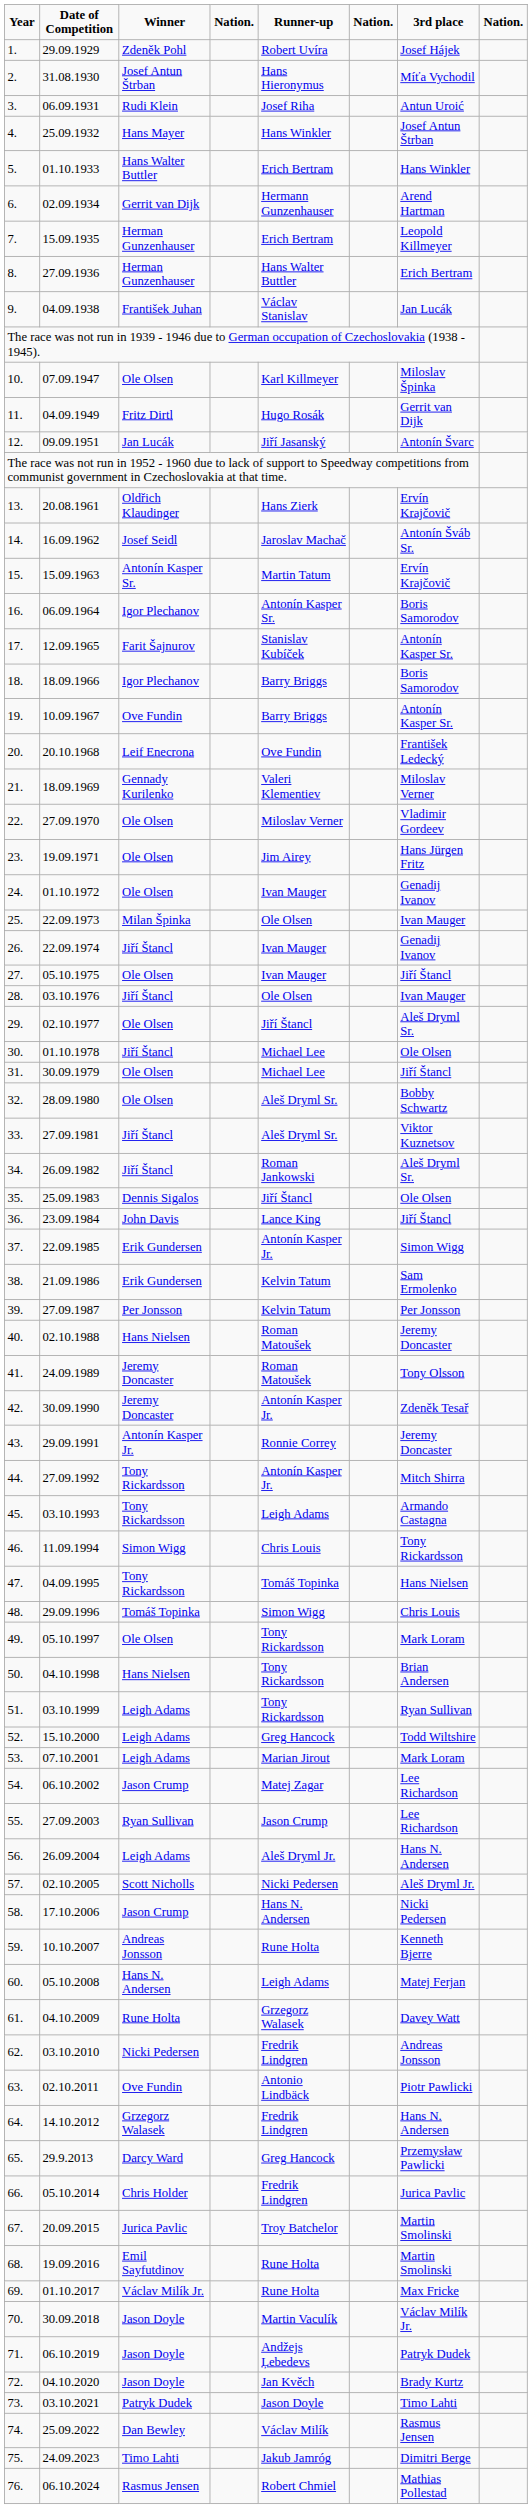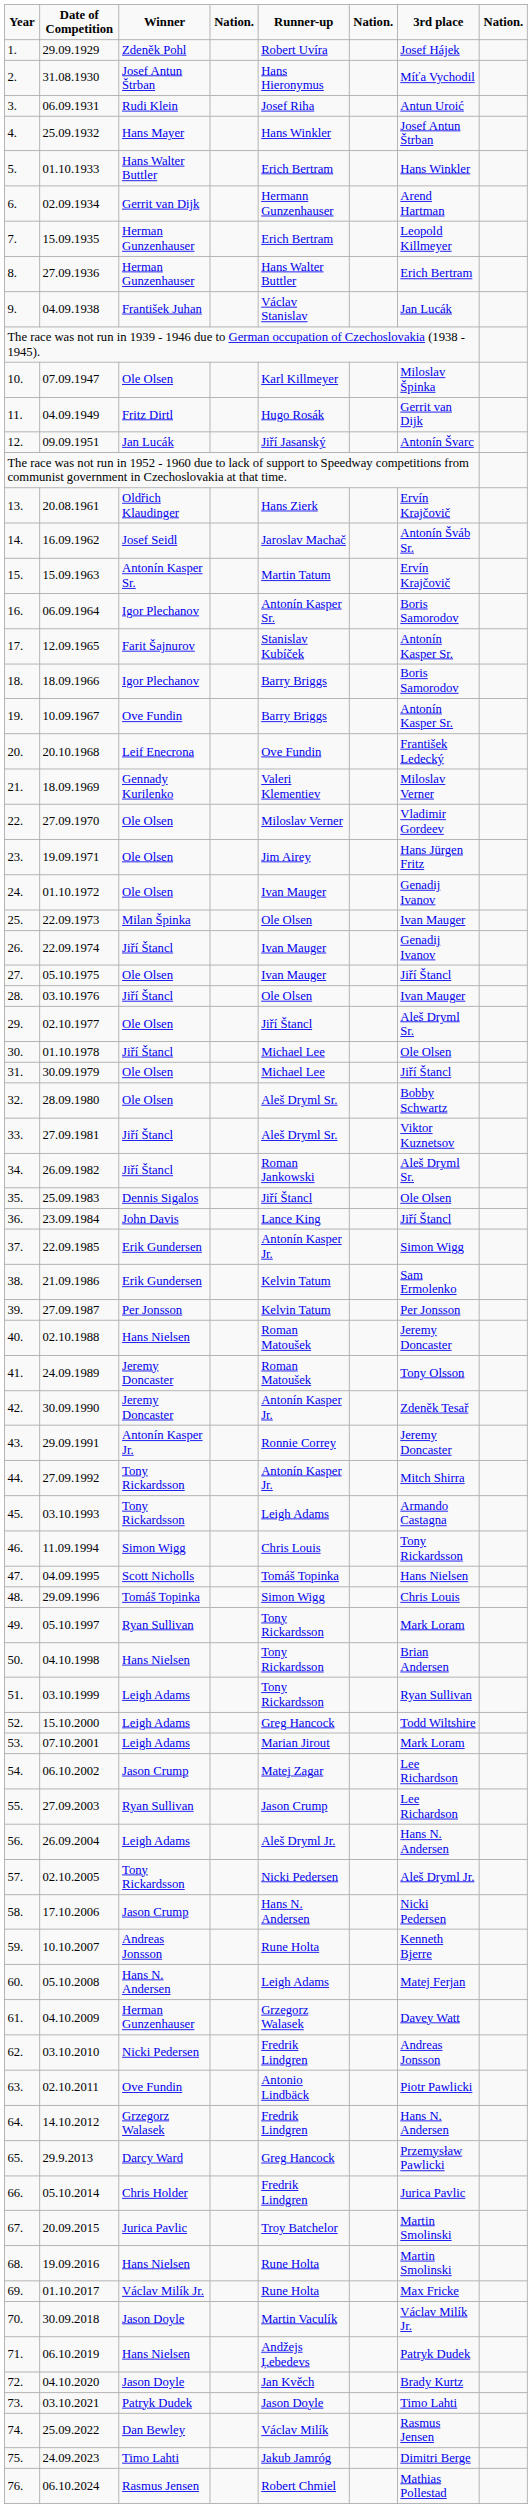 <table class="wikitable" style="font-size: 92%">
 <tr align=center>
 <td width=80px  ><strong>Year</strong></td>
 <td width=160px ><strong>Date of Competition</strong></td>
 <td width=250px ><strong>Winner</strong></td>
 <td width=80px  ><strong>Nation.</strong></td>
 <td width=250px ><strong>Runner-up</strong></td>
 <td width=80px  ><strong>Nation.</strong></td>
 <td width=250px ><strong>3rd place</strong></td>
 <td width=80px  ><strong>Nation.</strong></td>
 </tr>
 <tr>
 <td>1.</td>
 <td>29.09.1929</td>
 <td><a href='#'>Zdeněk Pohl</a></td>
 <td></td>
 <td><a href='#'>Robert Uvíra</a></td>
 <td></td>
 <td><a href='#'>Josef Hájek</a></td>
 <td></td>
 </tr>
 <tr>
 <td>2.</td>
 <td>31.08.1930</td>
 <td><a href='#'>Josef Antun Štrban</a></td>
 <td></td>
 <td><a href='#'>Hans Hieronymus</a></td>
 <td></td>
 <td><a href='#'>Míťa Vychodil</a></td>
 <td></td>
 </tr>
 <tr>
 <td>3.</td>
 <td>06.09.1931</td>
 <td><a href='#'>Rudi Klein</a></td>
 <td></td>
 <td><a href='#'>Josef Riha</a></td>
 <td></td>
 <td><a href='#'>Antun Uroić</a></td>
 <td></td>
 </tr>
 <tr>
 <td>4.</td>
 <td>25.09.1932</td>
 <td><a href='#'>Hans Mayer</a></td>
 <td></td>
 <td><a href='#'>Hans Winkler</a></td>
 <td></td>
 <td><a href='#'>Josef Antun Štrban</a></td>
 <td></td>
 </tr>
 <tr>
 <td>5.</td>
 <td>01.10.1933</td>
 <td><a href='#'>Hans Walter Buttler</a></td>
 <td></td>
 <td><a href='#'>Erich Bertram</a></td>
 <td></td>
 <td><a href='#'>Hans Winkler</a></td>
 <td></td>
 </tr>
 <tr>
 <td>6.</td>
 <td>02.09.1934</td>
 <td><a href='#'>Gerrit van Dijk</a></td>
 <td></td>
 <td><a href='#'>Hermann Gunzenhauser</a></td>
 <td></td>
 <td><a href='#'>Arend Hartman</a></td>
 <td></td>
 </tr>
 <tr>
 <td>7.</td>
 <td>15.09.1935</td>
 <td><a href='#'>Herman Gunzenhauser</a></td>
 <td></td>
 <td><a href='#'>Erich Bertram</a></td>
 <td></td>
 <td><a href='#'>Leopold Killmeyer</a></td>
 <td></td>
 </tr>
 <tr>
 <td>8.</td>
 <td>27.09.1936</td>
 <td><a href='#'>Herman Gunzenhauser</a></td>
 <td></td>
 <td><a href='#'>Hans Walter Buttler</a></td>
 <td></td>
 <td><a href='#'>Erich Bertram</a></td>
 <td></td>
 </tr>
 <tr>
 <td>9.</td>
 <td>04.09.1938</td>
 <td><a href='#'>František Juhan</a></td>
 <td></td>
 <td><a href='#'>Václav Stanislav</a></td>
 <td></td>
 <td><a href='#'>Jan Lucák</a></td>
 <td></td>
 </tr>
 <tr>
 <td colspan=7>The race was not run in 1939 - 1946 due to <a href='#'>German occupation of Czechoslovakia</a> (1938 - 1945).</td>
 </tr>
 <tr>
 <td>10.</td>
 <td>07.09.1947</td>
 <td><a href='#'>Ole Olsen</a></td>
 <td></td>
 <td><a href='#'>Karl Killmeyer</a></td>
 <td></td>
 <td><a href='#'>Miloslav Špinka</a></td>
 <td></td>
 </tr>
 <tr>
 <td>11.</td>
 <td>04.09.1949</td>
 <td><a href='#'>Fritz Dirtl</a></td>
 <td></td>
 <td><a href='#'>Hugo Rosák</a></td>
 <td></td>
 <td><a href='#'>Gerrit van Dijk</a></td>
 <td></td>
 </tr>
 <tr>
 <td>12.</td>
 <td>09.09.1951</td>
 <td><a href='#'>Jan Lucák</a></td>
 <td></td>
 <td><a href='#'>Jiří Jasanský</a></td>
 <td></td>
 <td><a href='#'>Antonín Švarc</a></td>
 <td></td>
 </tr>
 <tr>
 <td colspan=7>The race was not run in 1952 - 1960 due to lack of support to Speedway competitions from communist government in Czechoslovakia at that time.</td>
 </tr>
 <tr>
 <td>13.</td>
 <td>20.08.1961</td>
 <td><a href='#'>Oldřich Klaudinger</a></td>
 <td></td>
 <td><a href='#'>Hans Zierk</a></td>
 <td></td>
 <td><a href='#'>Ervín Krajčovič</a></td>
 <td></td>
 </tr>
 <tr>
 <td>14.</td>
 <td>16.09.1962</td>
 <td><a href='#'>Josef Seidl</a></td>
 <td></td>
 <td><a href='#'>Jaroslav Machač</a></td>
 <td></td>
 <td><a href='#'>Antonín Šváb Sr.</a></td>
 <td></td>
 </tr>
 <tr>
 <td>15.</td>
 <td>15.09.1963</td>
 <td><a href='#'>Antonín Kasper Sr.</a></td>
 <td></td>
 <td><a href='#'>Martin Tatum</a></td>
 <td></td>
 <td><a href='#'>Ervín Krajčovič</a></td>
 <td></td>
 </tr>
 <tr>
 <td>16.</td>
 <td>06.09.1964</td>
 <td><a href='#'>Igor Plechanov</a></td>
 <td></td>
 <td><a href='#'>Antonín Kasper Sr.</a></td>
 <td></td>
 <td><a href='#'>Boris Samorodov</a></td>
 <td></td>
 </tr>
 <tr>
 <td>17.</td>
 <td>12.09.1965</td>
 <td><a href='#'>Farit Šajnurov</a></td>
 <td></td>
 <td><a href='#'>Stanislav Kubíček</a></td>
 <td></td>
 <td><a href='#'>Antonín Kasper Sr.</a></td>
 <td></td>
 </tr>
 <tr>
 <td>18.</td>
 <td>18.09.1966</td>
 <td><a href='#'>Igor Plechanov</a></td>
 <td></td>
 <td><a href='#'>Barry Briggs</a></td>
 <td></td>
 <td><a href='#'>Boris Samorodov</a></td>
 <td></td>
 </tr>
 <tr>
 <td>19.</td>
 <td>10.09.1967</td>
 <td><a href='#'>Ove Fundin</a></td>
 <td></td>
 <td><a href='#'>Barry Briggs</a></td>
 <td></td>
 <td><a href='#'>Antonín Kasper Sr.</a></td>
 <td></td>
 </tr>
 <tr>
 <td>20.</td>
 <td>20.10.1968</td>
 <td><a href='#'>Leif Enecrona</a></td>
 <td></td>
 <td><a href='#'>Ove Fundin</a></td>
 <td></td>
 <td><a href='#'>František Ledecký</a></td>
 <td></td>
 </tr>
 <tr>
 <td>21.</td>
 <td>18.09.1969</td>
 <td><a href='#'>Gennady Kurilenko</a></td>
 <td></td>
 <td><a href='#'>Valeri Klementiev</a></td>
 <td></td>
 <td><a href='#'>Miloslav Verner</a></td>
 <td></td>
 </tr>
 <tr>
 <td>22.</td>
 <td>27.09.1970</td>
 <td><a href='#'>Ole Olsen</a></td>
 <td></td>
 <td><a href='#'>Miloslav Verner</a></td>
 <td></td>
 <td><a href='#'>Vladimir Gordeev</a></td>
 <td></td>
 </tr>
 <tr>
 <td>23.</td>
 <td>19.09.1971</td>
 <td><a href='#'>Ole Olsen</a></td>
 <td></td>
 <td><a href='#'>Jim Airey</a></td>
 <td></td>
 <td><a href='#'>Hans Jürgen Fritz</a></td>
 <td></td>
 </tr>
 <tr>
 <td>24.</td>
 <td>01.10.1972</td>
 <td><a href='#'>Ole Olsen</a></td>
 <td></td>
 <td><a href='#'>Ivan Mauger</a></td>
 <td></td>
 <td><a href='#'>Genadij Ivanov</a></td>
 <td></td>
 </tr>
 <tr>
 <td>25.</td>
 <td>22.09.1973</td>
 <td><a href='#'>Milan Špinka</a></td>
 <td></td>
 <td><a href='#'>Ole Olsen</a></td>
 <td></td>
 <td><a href='#'>Ivan Mauger</a></td>
 <td></td>
 </tr>
 <tr>
 <td>26.</td>
 <td>22.09.1974</td>
 <td><a href='#'>Jiří Štancl</a></td>
 <td></td>
 <td><a href='#'>Ivan Mauger</a></td>
 <td></td>
 <td><a href='#'>Genadij Ivanov</a></td>
 <td></td>
 </tr>
 <tr>
 <td>27.</td>
 <td>05.10.1975</td>
 <td><a href='#'>Ole Olsen</a></td>
 <td></td>
 <td><a href='#'>Ivan Mauger</a></td>
 <td></td>
 <td><a href='#'>Jiří Štancl</a></td>
 <td></td>
 </tr>
 <tr>
 <td>28.</td>
 <td>03.10.1976</td>
 <td><a href='#'>Jiří Štancl</a></td>
 <td></td>
 <td><a href='#'>Ole Olsen</a></td>
 <td></td>
 <td><a href='#'>Ivan Mauger</a></td>
 <td></td>
 </tr>
 <tr>
 <td>29.</td>
 <td>02.10.1977</td>
 <td><a href='#'>Ole Olsen</a></td>
 <td></td>
 <td><a href='#'>Jiří Štancl</a></td>
 <td></td>
 <td><a href='#'>Aleš Dryml Sr.</a></td>
 <td></td>
 </tr>
 <tr>
 <td>30.</td>
 <td>01.10.1978</td>
 <td><a href='#'>Jiří Štancl</a></td>
 <td></td>
 <td><a href='#'>Michael Lee</a></td>
 <td></td>
 <td><a href='#'>Ole Olsen</a></td>
 <td></td>
 </tr>
 <tr>
 <td>31.</td>
 <td>30.09.1979</td>
 <td><a href='#'>Ole Olsen</a></td>
 <td></td>
 <td><a href='#'>Michael Lee</a></td>
 <td></td>
 <td><a href='#'>Jiří Štancl</a></td>
 <td></td>
 </tr>
 <tr>
 <td>32.</td>
 <td>28.09.1980</td>
 <td><a href='#'>Ole Olsen</a></td>
 <td></td>
 <td><a href='#'>Aleš Dryml Sr.</a></td>
 <td></td>
 <td><a href='#'>Bobby Schwartz</a></td>
 <td></td>
 </tr>
 <tr>
 <td>33.</td>
 <td>27.09.1981</td>
 <td><a href='#'>Jiří Štancl</a></td>
 <td></td>
 <td><a href='#'>Aleš Dryml Sr.</a></td>
 <td></td>
 <td><a href='#'>Viktor Kuznetsov</a></td>
 <td></td>
 </tr>
 <tr>
 <td>34.</td>
 <td>26.09.1982</td>
 <td><a href='#'>Jiří Štancl</a></td>
 <td></td>
 <td><a href='#'>Roman Jankowski</a></td>
 <td></td>
 <td><a href='#'>Aleš Dryml Sr.</a></td>
 <td></td>
 </tr>
 <tr>
 <td>35.</td>
 <td>25.09.1983</td>
 <td><a href='#'>Dennis Sigalos</a></td>
 <td></td>
 <td><a href='#'>Jiří Štancl</a></td>
 <td></td>
 <td><a href='#'>Ole Olsen</a></td>
 <td></td>
 </tr>
 <tr>
 <td>36.</td>
 <td>23.09.1984</td>
 <td><a href='#'>John Davis</a></td>
 <td></td>
 <td><a href='#'>Lance King</a></td>
 <td></td>
 <td><a href='#'>Jiří Štancl</a></td>
 <td></td>
 </tr>
 <tr>
 <td>37.</td>
 <td>22.09.1985</td>
 <td><a href='#'>Erik Gundersen</a></td>
 <td></td>
 <td><a href='#'>Antonín Kasper Jr.</a></td>
 <td></td>
 <td><a href='#'>Simon Wigg</a></td>
 <td></td>
 </tr>
 <tr>
 <td>38.</td>
 <td>21.09.1986</td>
 <td><a href='#'>Erik Gundersen</a></td>
 <td></td>
 <td><a href='#'>Kelvin Tatum</a></td>
 <td></td>
 <td><a href='#'>Sam Ermolenko</a></td>
 <td></td>
 </tr>
 <tr>
 <td>39.</td>
 <td>27.09.1987</td>
 <td><a href='#'>Per Jonsson</a></td>
 <td></td>
 <td><a href='#'>Kelvin Tatum</a></td>
 <td></td>
 <td><a href='#'>Per Jonsson</a></td>
 <td></td>
 </tr>
 <tr>
 <td>40.</td>
 <td>02.10.1988</td>
 <td><a href='#'>Hans Nielsen</a></td>
 <td></td>
 <td><a href='#'>Roman Matoušek</a></td>
 <td></td>
 <td><a href='#'>Jeremy Doncaster</a></td>
 <td></td>
 </tr>
 <tr>
 <td>41.</td>
 <td>24.09.1989</td>
 <td><a href='#'>Jeremy Doncaster</a></td>
 <td></td>
 <td><a href='#'>Roman Matoušek</a></td>
 <td></td>
 <td><a href='#'>Tony Olsson</a></td>
 <td></td>
 </tr>
 <tr>
 <td>42.</td>
 <td>30.09.1990</td>
 <td><a href='#'>Jeremy Doncaster</a></td>
 <td></td>
 <td><a href='#'>Antonín Kasper Jr.</a></td>
 <td></td>
 <td><a href='#'>Zdeněk Tesař</a></td>
 <td></td>
 </tr>
 <tr>
 <td>43.</td>
 <td>29.09.1991</td>
 <td><a href='#'>Antonín Kasper Jr.</a></td>
 <td></td>
 <td><a href='#'>Ronnie Correy</a></td>
 <td></td>
 <td><a href='#'>Jeremy Doncaster</a></td>
 <td></td>
 </tr>
 <tr>
 <td>44.</td>
 <td>27.09.1992</td>
 <td><a href='#'>Tony Rickardsson</a></td>
 <td></td>
 <td><a href='#'>Antonín Kasper Jr.</a></td>
 <td></td>
 <td><a href='#'>Mitch Shirra</a></td>
 <td></td>
 </tr>
 <tr>
 <td>45.</td>
 <td>03.10.1993</td>
 <td><a href='#'>Tony Rickardsson</a></td>
 <td></td>
 <td><a href='#'>Leigh Adams</a></td>
 <td></td>
 <td><a href='#'>Armando Castagna</a></td>
 <td></td>
 </tr>
 <tr>
 <td>46.</td>
 <td>11.09.1994</td>
 <td><a href='#'>Simon Wigg</a></td>
 <td></td>
 <td><a href='#'>Chris Louis</a></td>
 <td></td>
 <td><a href='#'>Tony Rickardsson</a></td>
 <td></td>
 </tr>
 <tr>
 <td>47.</td>
 <td>04.09.1995</td>
-<td><a href='#'>Tony Rickardsson</a></td>
+<td><a href='#'>Scott Nicholls</a></td>
 <td></td>
 <td><a href='#'>Tomáš Topinka</a></td>
 <td></td>
 <td><a href='#'>Hans Nielsen</a></td>
 <td></td>
 </tr>
 <tr>
 <td>48.</td>
 <td>29.09.1996</td>
 <td><a href='#'>Tomáš Topinka</a></td>
 <td></td>
 <td><a href='#'>Simon Wigg</a></td>
 <td></td>
 <td><a href='#'>Chris Louis</a></td>
 <td></td>
 </tr>
 <tr>
 <td>49.</td>
 <td>05.10.1997</td>
-<td><a href='#'>Ole Olsen</a></td>
+<td><a href='#'>Ryan Sullivan</a></td>
 <td></td>
 <td><a href='#'>Tony Rickardsson</a></td>
 <td></td>
 <td><a href='#'>Mark Loram</a></td>
 <td></td>
 </tr>
 <tr>
 <td>50.</td>
 <td>04.10.1998</td>
 <td><a href='#'>Hans Nielsen</a></td>
 <td></td>
 <td><a href='#'>Tony Rickardsson</a></td>
 <td></td>
 <td><a href='#'>Brian Andersen</a></td>
 <td></td>
 </tr>
 <tr>
 <td>51.</td>
 <td>03.10.1999</td>
 <td><a href='#'>Leigh Adams</a></td>
 <td></td>
 <td><a href='#'>Tony Rickardsson</a></td>
 <td></td>
 <td><a href='#'>Ryan Sullivan</a></td>
 <td></td>
 </tr>
 <tr>
 <td>52.</td>
 <td>15.10.2000</td>
 <td><a href='#'>Leigh Adams</a></td>
 <td></td>
 <td><a href='#'>Greg Hancock</a></td>
 <td></td>
 <td><a href='#'>Todd Wiltshire</a></td>
 <td></td>
 </tr>
 <tr>
 <td>53.</td>
 <td>07.10.2001</td>
 <td><a href='#'>Leigh Adams</a></td>
 <td></td>
 <td><a href='#'>Marian Jirout</a></td>
 <td></td>
 <td><a href='#'>Mark Loram</a></td>
 <td></td>
 </tr>
 <tr>
 <td>54.</td>
 <td>06.10.2002</td>
 <td><a href='#'>Jason Crump</a></td>
 <td></td>
 <td><a href='#'>Matej Zagar</a></td>
 <td></td>
 <td><a href='#'>Lee Richardson</a></td>
 <td></td>
 </tr>
 <tr>
 <td>55.</td>
 <td>27.09.2003</td>
 <td><a href='#'>Ryan Sullivan</a></td>
 <td></td>
 <td><a href='#'>Jason Crump</a></td>
 <td></td>
 <td><a href='#'>Lee Richardson</a></td>
 <td></td>
 </tr>
 <tr>
 <td>56.</td>
 <td>26.09.2004</td>
 <td><a href='#'>Leigh Adams</a></td>
 <td></td>
 <td><a href='#'>Aleš Dryml Jr.</a></td>
 <td></td>
 <td><a href='#'>Hans N. Andersen</a></td>
 <td></td>
 </tr>
 <tr>
 <td>57.</td>
 <td>02.10.2005</td>
-<td><a href='#'>Scott Nicholls</a></td>
+<td><a href='#'>Tony Rickardsson</a></td>
 <td></td>
 <td><a href='#'>Nicki Pedersen</a></td>
 <td></td>
 <td><a href='#'>Aleš Dryml Jr.</a></td>
 <td></td>
 </tr>
 <tr>
 <td>58.</td>
 <td>17.10.2006</td>
 <td><a href='#'>Jason Crump</a></td>
 <td></td>
 <td><a href='#'>Hans N. Andersen</a></td>
 <td></td>
 <td><a href='#'>Nicki Pedersen</a></td>
 <td></td>
 </tr>
 <tr>
 <td>59.</td>
 <td>10.10.2007</td>
 <td><a href='#'>Andreas Jonsson</a></td>
 <td></td>
 <td><a href='#'>Rune Holta</a></td>
 <td></td>
 <td><a href='#'>Kenneth Bjerre</a></td>
 <td></td>
 </tr>
 <tr>
 <td>60.</td>
 <td>05.10.2008</td>
 <td><a href='#'>Hans N. Andersen</a></td>
 <td></td>
 <td><a href='#'>Leigh Adams</a></td>
 <td></td>
 <td><a href='#'>Matej Ferjan</a></td>
 <td></td>
 </tr>
 <tr>
 <td>61.</td>
 <td>04.10.2009</td>
-<td><a href='#'>Rune Holta</a></td>
+<td><a href='#'>Herman Gunzenhauser</a></td>
 <td></td>
 <td><a href='#'>Grzegorz Walasek</a></td>
 <td></td>
 <td><a href='#'>Davey Watt</a></td>
 <td></td>
 </tr>
 <tr>
 <td>62.</td>
 <td>03.10.2010</td>
 <td><a href='#'>Nicki Pedersen</a></td>
 <td></td>
 <td><a href='#'>Fredrik Lindgren</a></td>
 <td></td>
 <td><a href='#'>Andreas Jonsson</a></td>
 <td></td>
 </tr>
 <tr>
 <td>63.</td>
 <td>02.10.2011</td>
 <td><a href='#'>Ove Fundin</a></td>
 <td></td>
 <td><a href='#'>Antonio Lindbäck</a></td>
 <td></td>
 <td><a href='#'>Piotr Pawlicki</a></td>
 <td></td>
 </tr>
 <tr>
 <td>64.</td>
 <td>14.10.2012</td>
 <td><a href='#'>Grzegorz Walasek</a></td>
 <td></td>
 <td><a href='#'>Fredrik Lindgren</a></td>
 <td></td>
 <td><a href='#'>Hans N. Andersen</a></td>
 <td></td>
 </tr>
 <tr>
 <td>65.</td>
 <td>29.9.2013</td>
 <td><a href='#'>Darcy Ward</a></td>
 <td></td>
 <td><a href='#'>Greg Hancock</a></td>
 <td></td>
 <td><a href='#'>Przemysław Pawlicki</a></td>
 <td></td>
 </tr>
 <tr>
 <td>66.</td>
 <td>05.10.2014</td>
 <td><a href='#'>Chris Holder</a></td>
 <td></td>
 <td><a href='#'>Fredrik Lindgren</a></td>
 <td></td>
 <td><a href='#'>Jurica Pavlic</a></td>
 <td></td>
 </tr>
 <tr>
 <td>67.</td>
 <td>20.09.2015</td>
 <td><a href='#'>Jurica Pavlic</a></td>
 <td></td>
 <td><a href='#'>Troy Batchelor</a></td>
 <td></td>
 <td><a href='#'>Martin Smolinski</a></td>
 <td></td>
 </tr>
 <tr>
 <td>68.</td>
 <td>19.09.2016</td>
-<td><a href='#'>Emil Sayfutdinov</a></td>
+<td><a href='#'>Hans Nielsen</a></td>
 <td></td>
 <td><a href='#'>Rune Holta</a></td>
 <td></td>
 <td><a href='#'>Martin Smolinski</a></td>
 <td></td>
 </tr>
 <tr>
 <td>69.</td>
 <td>01.10.2017</td>
 <td><a href='#'>Václav Milík Jr.</a></td>
 <td></td>
 <td><a href='#'>Rune Holta</a></td>
 <td></td>
 <td><a href='#'>Max Fricke</a></td>
 <td></td>
 </tr>
 <tr>
 <td>70.</td>
 <td>30.09.2018</td>
 <td><a href='#'>Jason Doyle</a></td>
 <td></td>
 <td><a href='#'>Martin Vaculík</a></td>
 <td></td>
 <td><a href='#'>Václav Milík Jr.</a></td>
 <td></td>
 </tr>
 <tr>
 <td>71.</td>
 <td>06.10.2019</td>
-<td><a href='#'>Jason Doyle</a></td>
+<td><a href='#'>Hans Nielsen</a></td>
 <td></td>
 <td><a href='#'>Andžejs Ļebedevs</a></td>
 <td></td>
 <td><a href='#'>Patryk Dudek</a></td>
 <td></td>
 </tr>
 <tr>
 <td>72.</td>
 <td>04.10.2020</td>
 <td><a href='#'>Jason Doyle</a></td>
 <td></td>
 <td><a href='#'>Jan Kvěch</a></td>
 <td></td>
 <td><a href='#'>Brady Kurtz</a></td>
 <td></td>
 </tr>
 <tr>
 <td>73.</td>
 <td>03.10.2021</td>
 <td><a href='#'>Patryk Dudek</a></td>
 <td></td>
 <td><a href='#'>Jason Doyle</a></td>
 <td></td>
 <td><a href='#'>Timo Lahti</a></td>
 <td></td>
 </tr>
 <tr>
 <td>74.</td>
 <td>25.09.2022</td>
 <td><a href='#'>Dan Bewley</a></td>
 <td></td>
 <td><a href='#'>Václav Milík</a></td>
 <td></td>
 <td><a href='#'>Rasmus Jensen</a></td>
 <td></td>
 </tr>
 <tr>
 <td>75.</td>
 <td>24.09.2023</td>
 <td><a href='#'>Timo Lahti</a></td>
 <td></td>
 <td><a href='#'>Jakub Jamróg</a></td>
 <td></td>
 <td><a href='#'>Dimitri Berge</a></td>
 <td></td>
 </tr>
 <tr>
 <td>76.</td>
 <td>06.10.2024</td>
 <td><a href='#'>Rasmus Jensen</a></td>
 <td></td>
 <td><a href='#'>Robert Chmiel</a></td>
 <td></td>
 <td><a href='#'>Mathias Pollestad</a></td>
 <td></td>
 </tr>
 </table>
